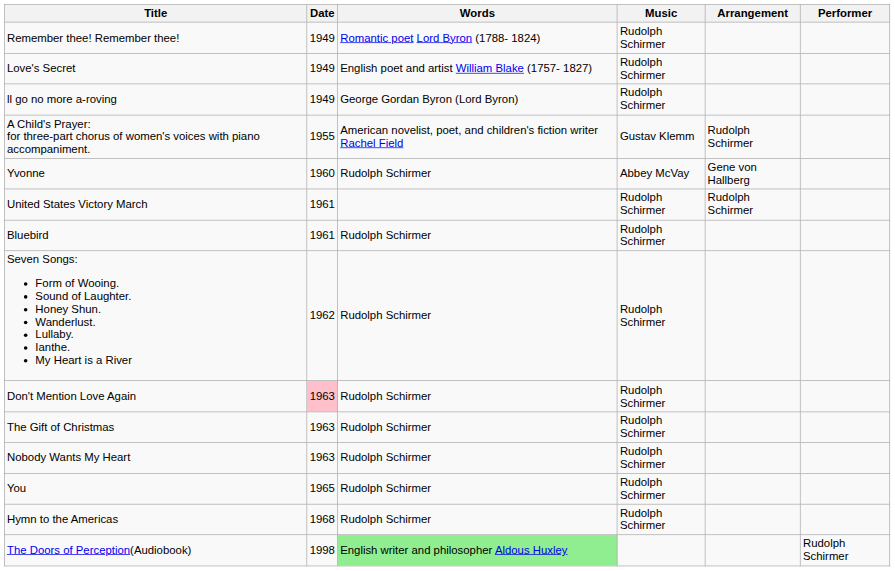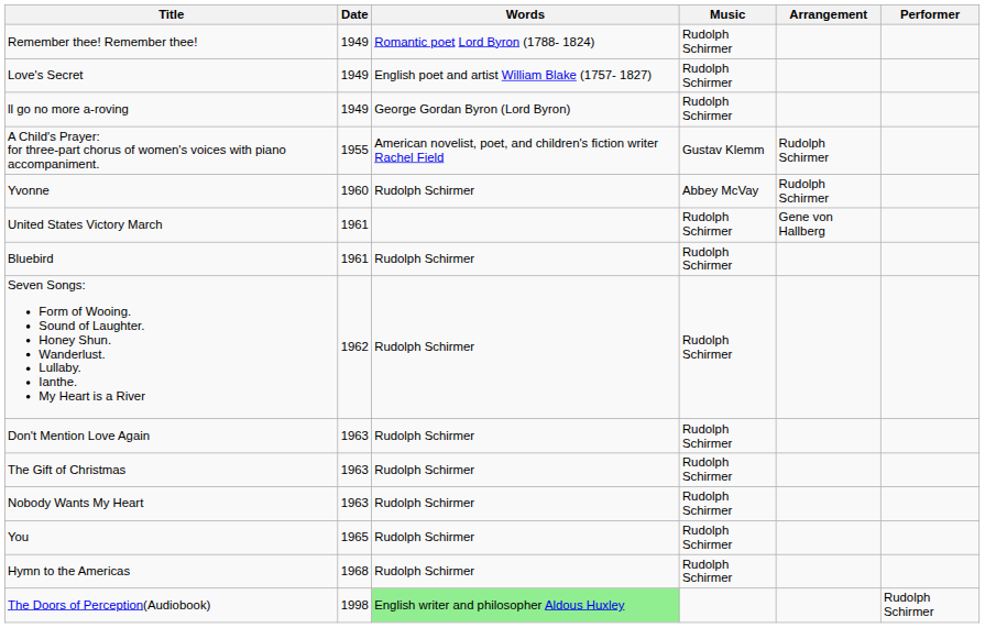 <table class="wikitable">
 <tr>
 <th>Title</th>
 <th>Date</th>
 <th>Words</th>
 <th>Music</th>
 <th>Arrangement</th>
 <th>Performer</th>
 </tr>
 <tr>
 <td>Remember thee! Remember thee! </td>
 <td>1949</td>
 <td><a href='#'>Romantic poet</a> <a href='#'>Lord Byron</a> (1788- 1824)</td>
 <td>Rudolph Schirmer</td>
 <td></td>
 <td></td>
 </tr>
 <tr>
 <td>Love's Secret</td>
 <td>1949</td>
 <td>English poet and artist <a href='#'>William Blake</a> (1757- 1827)</td>
 <td>Rudolph Schirmer</td>
 <td></td>
 <td></td>
 </tr>
 <tr>
 <td>ll go no more a-roving</td>
 <td>1949</td>
 <td>George Gordan Byron (Lord Byron)</td>
 <td>Rudolph Schirmer</td>
 <td></td>
 <td></td>
 </tr>
 <tr>
 <td>A Child's Prayer:<br>for three-part chorus of women's voices with piano accompaniment.</td>
 <td>1955</td>
 <td>American novelist, poet, and children's fiction writer <a href='#'>Rachel Field</a></td>
 <td>Gustav Klemm</td>
 <td>Rudolph Schirmer</td>
 <td></td>
 </tr>
 <tr>
 <td>Yvonne</td>
 <td>1960</td>
 <td>Rudolph Schirmer</td>
 <td>Abbey McVay</td>
-<td>Gene von Hallberg</td>
+<td>Rudolph Schirmer</td>
 <td></td>
 </tr>
 <tr>
 <td>United States Victory March</td>
 <td>1961</td>
 <td></td>
 <td>Rudolph<br>Schirmer</td>
-<td>Rudolph Schirmer</td>
+<td>Gene von Hallberg</td>
 <td></td>
 </tr>
 <tr>
 <td>Bluebird</td>
 <td>1961</td>
 <td>Rudolph Schirmer</td>
 <td>Rudolph Schirmer</td>
 <td></td>
 <td></td>
 </tr>
 <tr>
 <td>Seven Songs:<br><ul><li>Form of Wooing.</li><li>Sound of Laughter.</li><li>Honey Shun.</li><li>Wanderlust.</li><li>Lullaby.</li><li>Ianthe.</li><li>My Heart is a River</li></ul></td>
 <td>1962</td>
 <td>Rudolph Schirmer</td>
 <td>Rudolph Schirmer</td>
 <td></td>
 <td></td>
 </tr>
 <tr>
 <td>Don't Mention Love Again</td>
-<td style="background: pink;">1963</td>
+<td>1963</td>
 <td>Rudolph Schirmer</td>
 <td>Rudolph Schirmer</td>
 <td></td>
 <td></td>
 </tr>
 <tr>
 <td>The Gift of Christmas</td>
 <td>1963</td>
 <td>Rudolph Schirmer</td>
 <td>Rudolph Schirmer</td>
 <td></td>
 <td></td>
 </tr>
 <tr>
 <td>Nobody Wants My Heart</td>
 <td>1963</td>
 <td>Rudolph Schirmer</td>
 <td>Rudolph Schirmer</td>
 <td></td>
 <td></td>
 </tr>
 <tr>
 <td>You</td>
 <td>1965</td>
 <td>Rudolph Schirmer</td>
 <td>Rudolph Schirmer</td>
 <td></td>
 <td></td>
 </tr>
 <tr>
 <td>Hymn to the Americas</td>
 <td>1968</td>
 <td>Rudolph Schirmer</td>
 <td>Rudolph Schirmer</td>
 <td></td>
 <td></td>
 </tr>
 <tr>
 <td><a href='#'>The Doors of Perception</a>(Audiobook)</td>
 <td>1998</td>
 <td style="background: lightgreen;">English writer and philosopher <a href='#'>Aldous Huxley</a></td>
 <td></td>
 <td></td>
 <td>Rudolph Schirmer</td>
 </tr>
 </table>
